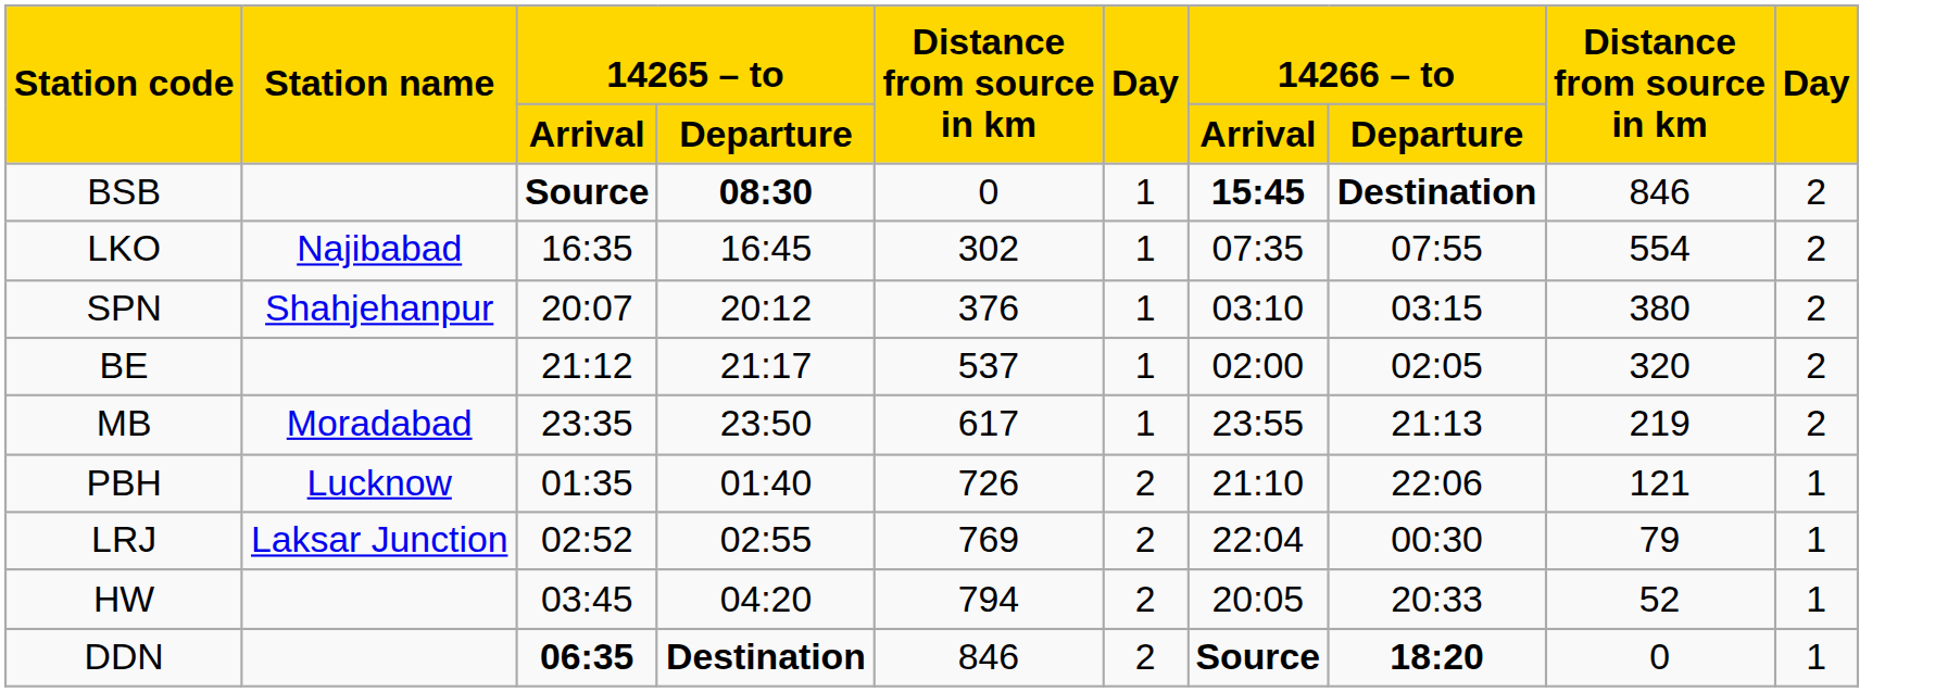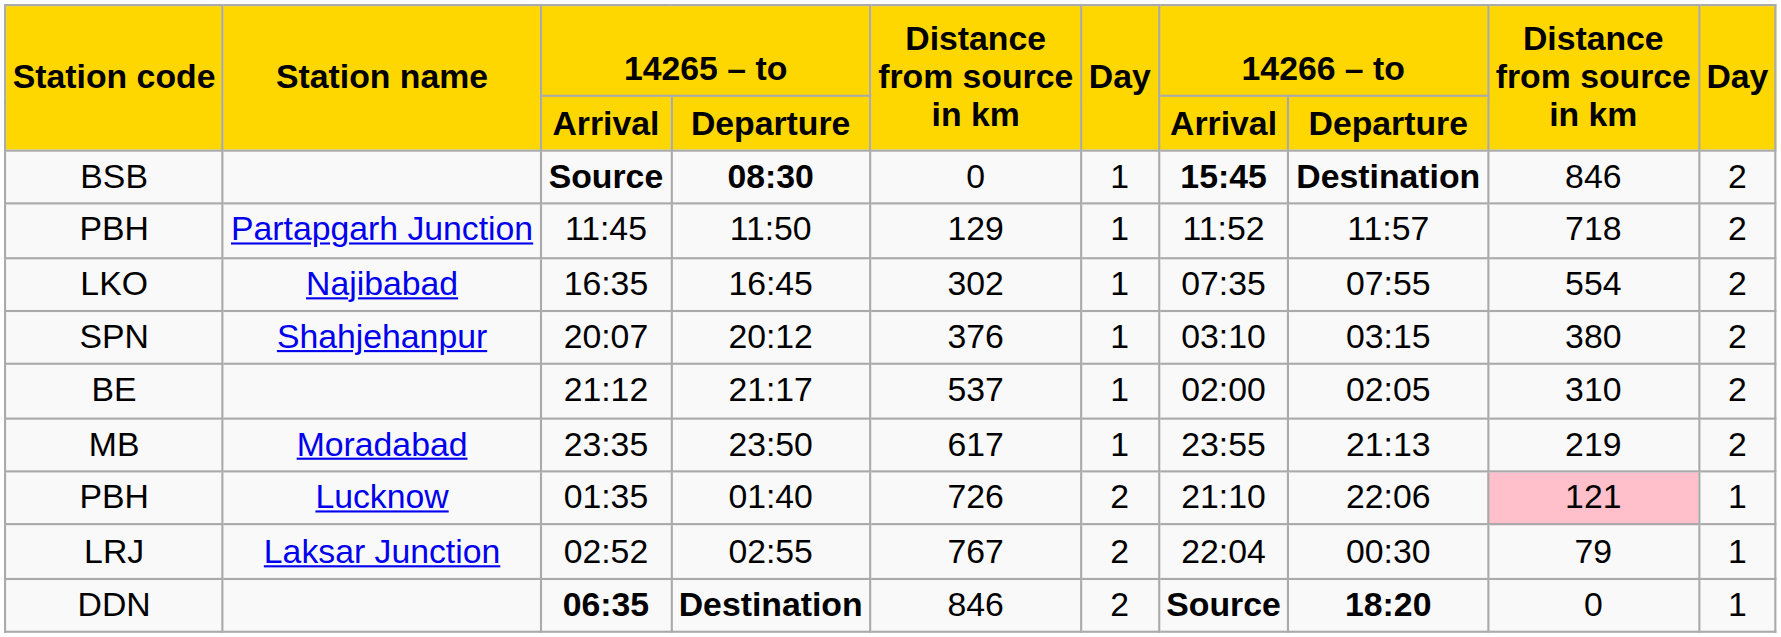 <table class="wikitable plainrowheaders unsortable" style="text-align:center">
 <tr>
 <th scope="col" rowspan="2" style="background:gold;">Station code</th>
 <th scope="col" rowspan="2" style="background:gold;">Station name</th>
 <th scope="col" colspan="2" style="background:gold;"><br><strong>14265 –  to </strong></th>
 <th scope="col" rowspan="2" style="background:gold;">Distance<br> from source <br>in km</th>
 <th scope="col" rowspan="2" style="background:gold;">Day</th>
 <th scope="col" colspan="2" style="background:gold;"><br><strong>14266 –  to </strong></th>
 <th scope="col" rowspan="2" style="background:gold;">Distance<br> from source <br>in km</th>
 <th scope="col" rowspan="2" style="background:gold;">Day</th>
 </tr>
 <tr>
 <th scope="col" colspan="1" style="background:gold;">Arrival</th>
 <th scope="col" colspan="1" style="background:gold;">Departure</th>
 <th scope="col" colspan="1" style="background:gold;">Arrival</th>
 <th scope="col" colspan="1" style="background:gold;">Departure</th>
 </tr>
 <tr>
 <td valign="center">BSB</td>
 <td valign="center"></td>
 <td valign="center"><strong>Source</strong></td>
 <td valign="center"><strong>08:30</strong></td>
 <td valign="center">0</td>
 <td valign="center">1</td>
 <td valign="center"><strong>15:45</strong></td>
 <td valign="center"><strong>Destination</strong></td>
 <td valign="center">846</td>
+<td valign="center">2</td>
+</tr>
+<tr>
+<td valign="center">PBH</td>
+<td valign="center"><a href='#'>Partapgarh Junction</a></td>
+<td valign="center">11:45</td>
+<td valign="center">11:50</td>
+<td valign="center">129</td>
+<td valign="center">1</td>
+<td valign="center">11:52</td>
+<td valign="center">11:57</td>
+<td valign="center">718</td>
 <td valign="center">2</td>
 </tr>
 <tr>
 <td valign="center">LKO</td>
 <td valign="center"><a href='#'>Najibabad</a></td>
 <td valign="center">16:35</td>
 <td valign="center">16:45</td>
 <td valign="center">302</td>
 <td valign="center">1</td>
 <td valign="center">07:35</td>
 <td valign="center">07:55</td>
 <td valign="center">554</td>
 <td valign="center">2</td>
 </tr>
 <tr>
 <td valign="center">SPN</td>
 <td valign="center"><a href='#'>Shahjehanpur</a></td>
 <td valign="center">20:07</td>
 <td valign="center">20:12</td>
 <td valign="center">376</td>
 <td valign="center">1</td>
 <td valign="center">03:10</td>
 <td valign="center">03:15</td>
 <td valign="center">380</td>
 <td valign="center">2</td>
 </tr>
 <tr>
 <td valign="center">BE</td>
 <td valign="center"></td>
 <td valign="center">21:12</td>
 <td valign="center">21:17</td>
 <td valign="center">537</td>
 <td valign="center">1</td>
 <td valign="center">02:00</td>
 <td valign="center">02:05</td>
-<td valign="center">320</td>
+<td valign="center">310</td>
 <td valign="center">2</td>
 </tr>
 <tr>
 <td valign="center">MB</td>
 <td valign="center"><a href='#'>Moradabad</a></td>
 <td valign="center">23:35</td>
 <td valign="center">23:50</td>
 <td valign="center">617</td>
 <td valign="center">1</td>
 <td valign="center">23:55</td>
 <td valign="center">21:13</td>
 <td valign="center">219</td>
 <td valign="center">2</td>
 </tr>
 <tr>
 <td valign="center">PBH</td>
 <td valign="center"><a href='#'>Lucknow</a></td>
 <td valign="center">01:35</td>
 <td valign="center">01:40</td>
 <td valign="center">726</td>
 <td valign="center">2</td>
 <td valign="center">21:10</td>
 <td valign="center">22:06</td>
-<td valign="center">121</td>
+<td valign="center" style="background: pink;">121</td>
 <td valign="center">1</td>
 </tr>
 <tr>
 <td valign="center">LRJ</td>
 <td valign="center"><a href='#'>Laksar Junction</a></td>
 <td valign="center">02:52</td>
 <td valign="center">02:55</td>
-<td valign="center">769</td>
+<td valign="center">767</td>
 <td valign="center">2</td>
 <td valign="center">22:04</td>
 <td valign="center">00:30</td>
 <td valign="center">79</td>
-<td valign="center">1</td>
-</tr>
-<tr>
-<td valign="center">HW</td>
-<td valign="center"></td>
-<td valign="center">03:45</td>
-<td valign="center">04:20</td>
-<td valign="center">794</td>
-<td valign="center">2</td>
-<td valign="center">20:05</td>
-<td valign="center">20:33</td>
-<td valign="center">52</td>
 <td valign="center">1</td>
 </tr>
 <tr>
 <td valign="center">DDN</td>
 <td valign="center"></td>
 <td valign="center"><strong>06:35</strong></td>
 <td valign="center"><strong>Destination</strong></td>
 <td valign="center">846</td>
 <td valign="center">2</td>
 <td valign="center"><strong>Source</strong></td>
 <td valign="center"><strong>18:20</strong></td>
 <td valign="center">0</td>
 <td valign="center">1</td>
 </tr>
 </table>
